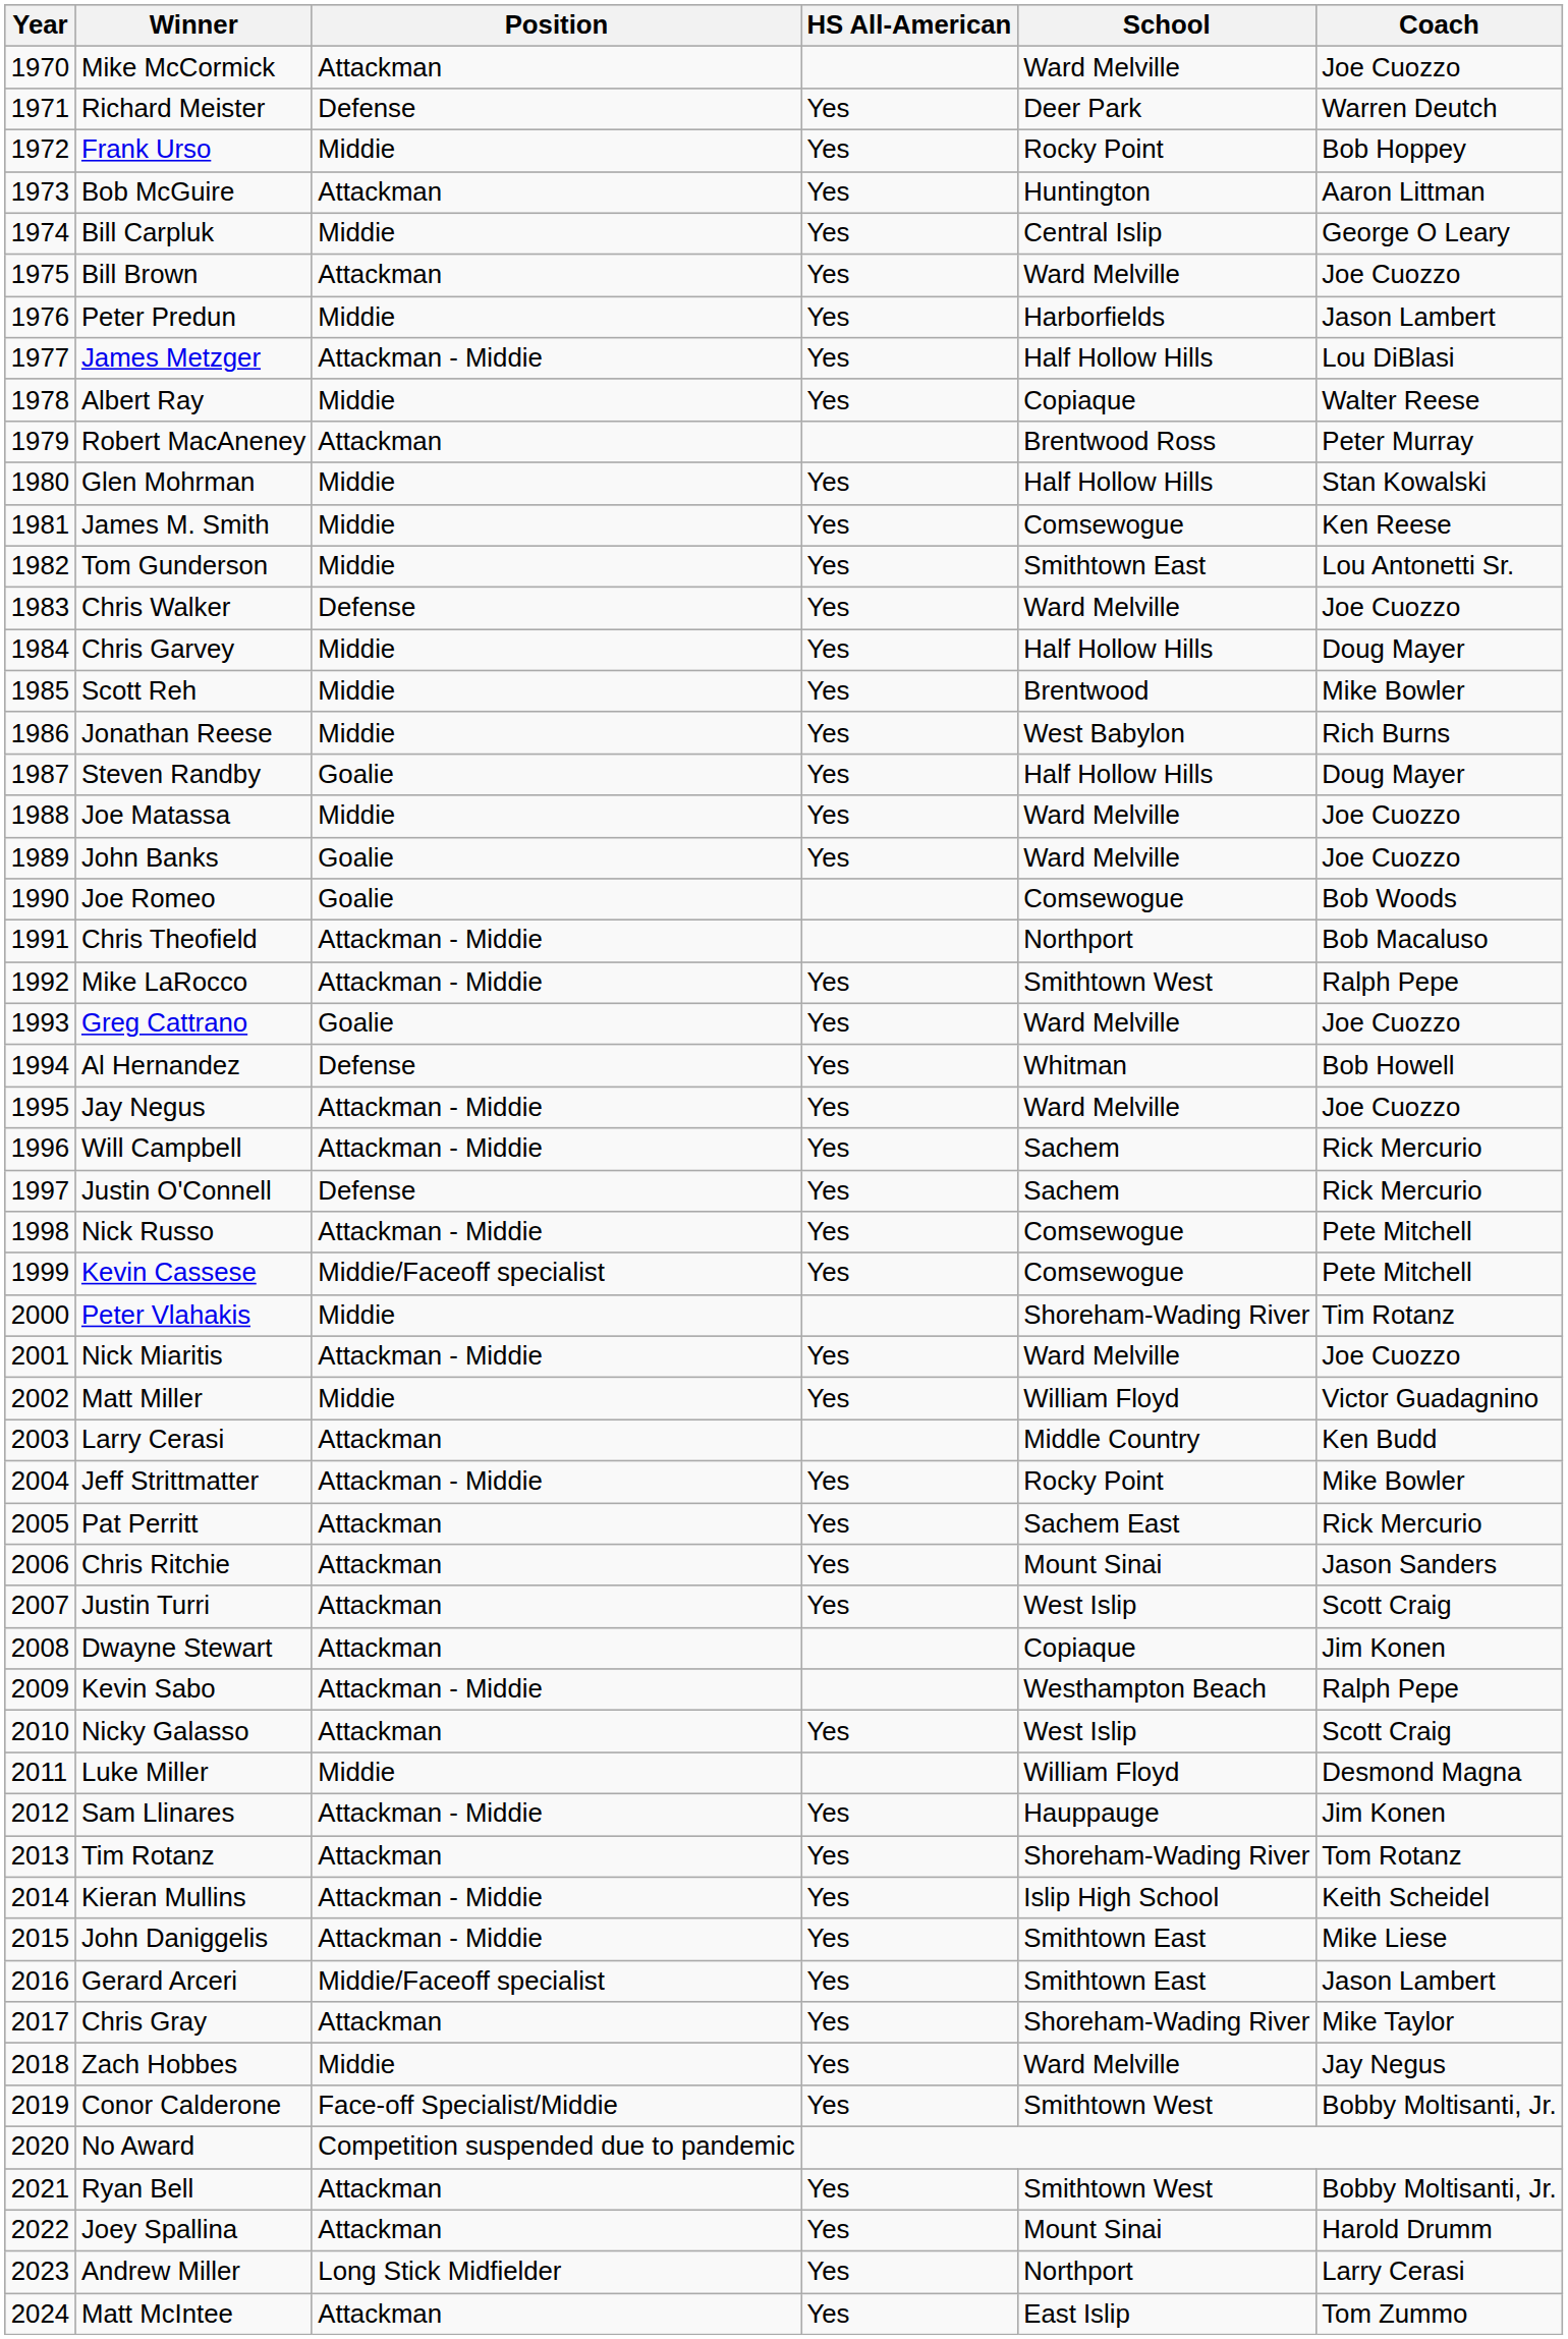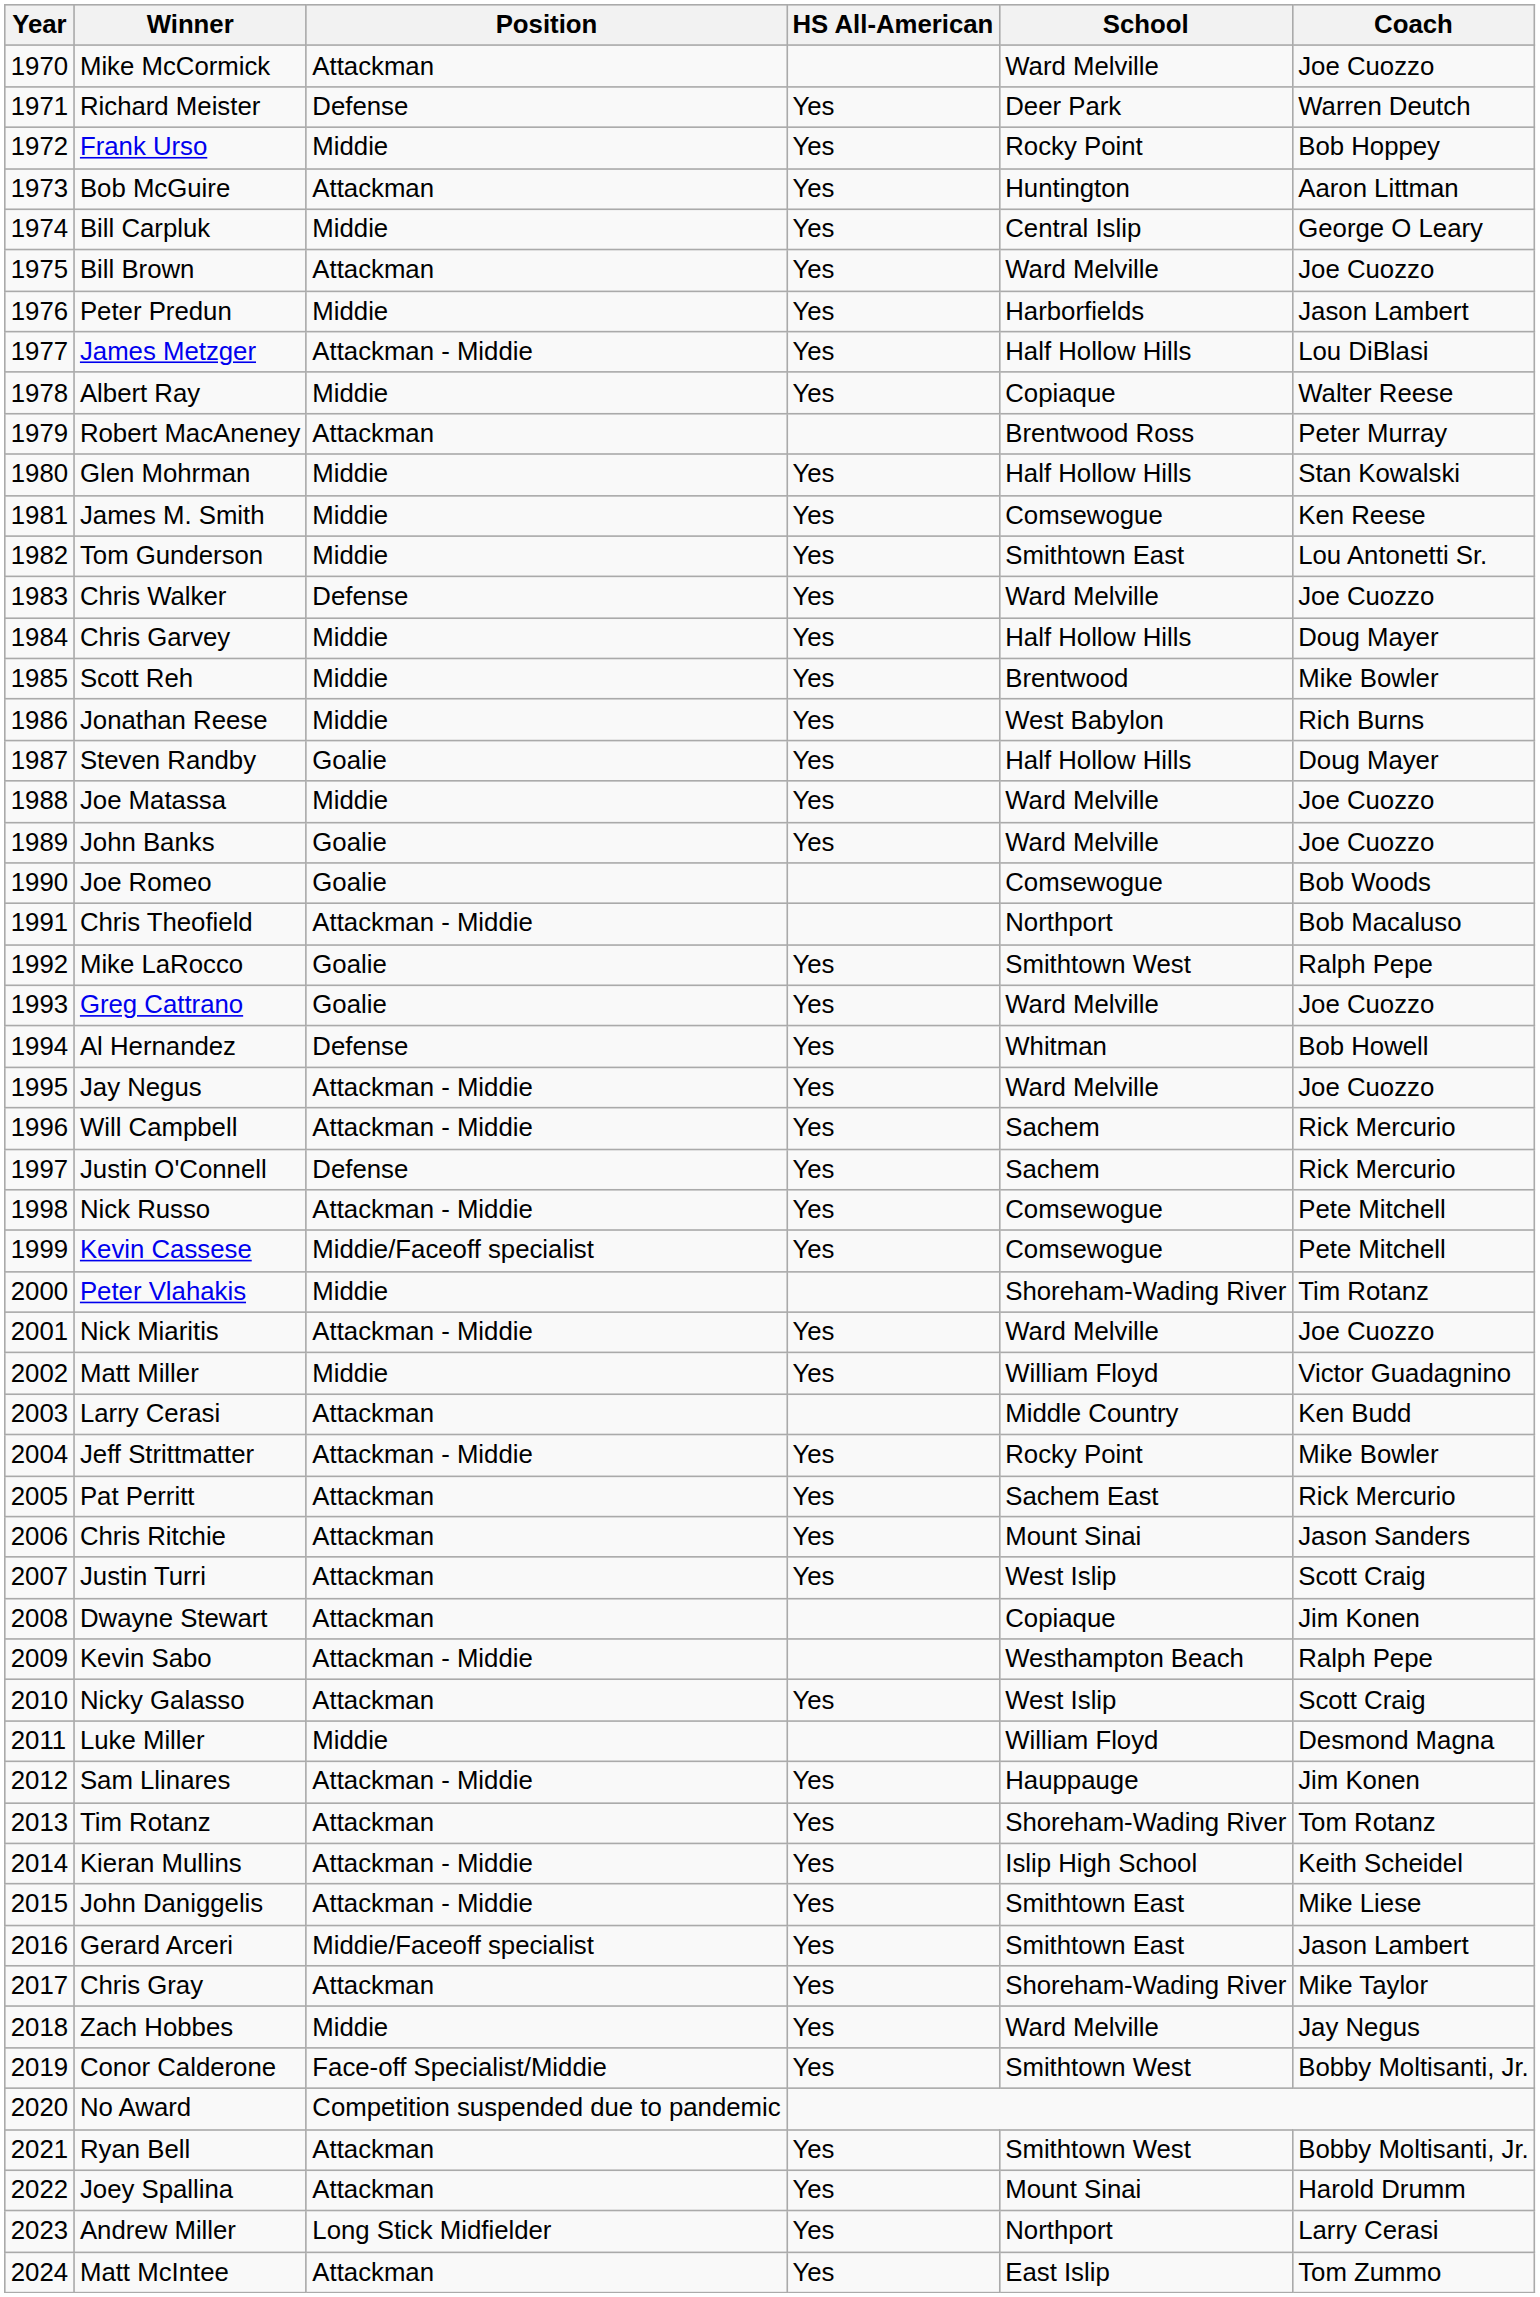 <table class="wikitable sortable">
 <tr>
 <th bgcolor="#e5e5e5">Year</th>
 <th bgcolor="#e5e5e5">Winner</th>
 <th bgcolor="#e5e5e5">Position</th>
 <th bgcolor="#e5e5e5">HS All-American</th>
 <th bgcolor="#e5e5e5">School</th>
 <th bgcolor="#e5e5e5">Coach</th>
 </tr>
 <tr>
 <td>1970</td>
 <td>Mike McCormick</td>
 <td>Attackman</td>
 <td></td>
 <td>Ward Melville</td>
 <td>Joe Cuozzo</td>
 </tr>
 <tr>
 <td>1971</td>
 <td>Richard Meister</td>
 <td>Defense</td>
 <td>Yes</td>
 <td>Deer Park</td>
 <td>Warren Deutch</td>
 </tr>
 <tr>
 <td>1972</td>
 <td><a href='#'>Frank Urso</a></td>
 <td>Middie</td>
 <td>Yes</td>
 <td>Rocky Point</td>
 <td>Bob Hoppey</td>
 </tr>
 <tr>
 <td>1973</td>
 <td>Bob McGuire</td>
 <td>Attackman</td>
 <td>Yes</td>
 <td>Huntington</td>
 <td>Aaron Littman</td>
 </tr>
 <tr>
 <td>1974</td>
 <td>Bill Carpluk</td>
 <td>Middie</td>
 <td>Yes</td>
 <td>Central Islip</td>
 <td>George O Leary</td>
 </tr>
 <tr>
 <td>1975</td>
 <td>Bill Brown</td>
 <td>Attackman</td>
 <td>Yes</td>
 <td>Ward Melville</td>
 <td>Joe Cuozzo</td>
 </tr>
 <tr>
 <td>1976</td>
 <td>Peter Predun</td>
 <td>Middie</td>
 <td>Yes</td>
 <td>Harborfields</td>
 <td>Jason Lambert</td>
 </tr>
 <tr>
 <td>1977</td>
 <td><a href='#'>James Metzger</a></td>
 <td>Attackman - Middie</td>
 <td>Yes</td>
 <td>Half Hollow Hills</td>
 <td>Lou DiBlasi</td>
 </tr>
 <tr>
 <td>1978</td>
 <td>Albert Ray</td>
 <td>Middie</td>
 <td>Yes</td>
 <td>Copiaque</td>
 <td>Walter Reese</td>
 </tr>
 <tr>
 <td>1979</td>
 <td>Robert MacAneney</td>
 <td>Attackman</td>
 <td></td>
 <td>Brentwood Ross</td>
 <td>Peter Murray</td>
 </tr>
 <tr>
 <td>1980</td>
 <td>Glen Mohrman</td>
 <td>Middie</td>
 <td>Yes</td>
 <td>Half Hollow Hills</td>
 <td>Stan Kowalski</td>
 </tr>
 <tr>
 <td>1981</td>
 <td>James M. Smith</td>
 <td>Middie</td>
 <td>Yes</td>
 <td>Comsewogue</td>
 <td>Ken Reese</td>
 </tr>
 <tr>
 <td>1982</td>
 <td>Tom Gunderson</td>
 <td>Middie</td>
 <td>Yes</td>
 <td>Smithtown East</td>
 <td>Lou Antonetti Sr.</td>
 </tr>
 <tr>
 <td>1983</td>
 <td>Chris Walker</td>
 <td>Defense</td>
 <td>Yes</td>
 <td>Ward Melville</td>
 <td>Joe Cuozzo</td>
 </tr>
 <tr>
 <td>1984</td>
 <td>Chris Garvey</td>
 <td>Middie</td>
 <td>Yes</td>
 <td>Half Hollow Hills</td>
 <td>Doug Mayer</td>
 </tr>
 <tr>
 <td>1985</td>
 <td>Scott Reh </td>
 <td>Middie</td>
 <td>Yes</td>
 <td>Brentwood</td>
 <td>Mike Bowler</td>
 </tr>
 <tr>
 <td>1986</td>
 <td>Jonathan Reese </td>
 <td>Middie</td>
 <td>Yes</td>
 <td>West Babylon</td>
 <td>Rich Burns</td>
 </tr>
 <tr>
 <td>1987</td>
 <td>Steven Randby</td>
 <td>Goalie</td>
 <td>Yes</td>
 <td>Half Hollow Hills</td>
 <td>Doug Mayer</td>
 </tr>
 <tr>
 <td>1988</td>
 <td>Joe Matassa</td>
 <td>Middie</td>
 <td>Yes</td>
 <td>Ward Melville</td>
 <td>Joe Cuozzo</td>
 </tr>
 <tr>
 <td>1989</td>
 <td>John Banks</td>
 <td>Goalie</td>
 <td>Yes</td>
 <td>Ward Melville</td>
 <td>Joe Cuozzo</td>
 </tr>
 <tr>
 <td>1990</td>
 <td>Joe Romeo</td>
 <td>Goalie</td>
 <td></td>
 <td>Comsewogue</td>
 <td>Bob Woods</td>
 </tr>
 <tr>
 <td>1991</td>
 <td>Chris Theofield</td>
 <td>Attackman - Middie</td>
 <td></td>
 <td>Northport</td>
 <td>Bob Macaluso</td>
 </tr>
 <tr>
 <td>1992</td>
 <td>Mike LaRocco</td>
-<td>Attackman - Middie</td>
+<td>Goalie</td>
 <td>Yes</td>
 <td>Smithtown West</td>
 <td>Ralph Pepe</td>
 </tr>
 <tr>
 <td>1993</td>
 <td><a href='#'>Greg Cattrano</a></td>
 <td>Goalie</td>
 <td>Yes</td>
 <td>Ward Melville</td>
 <td>Joe Cuozzo</td>
 </tr>
 <tr>
 <td>1994</td>
 <td>Al Hernandez </td>
 <td>Defense</td>
 <td>Yes</td>
 <td>Whitman</td>
 <td>Bob Howell</td>
 </tr>
 <tr>
 <td>1995</td>
 <td>Jay Negus</td>
 <td>Attackman - Middie</td>
 <td>Yes</td>
 <td>Ward Melville</td>
 <td>Joe Cuozzo</td>
 </tr>
 <tr>
 <td>1996</td>
 <td>Will Campbell</td>
 <td>Attackman - Middie</td>
 <td>Yes</td>
 <td>Sachem</td>
 <td>Rick Mercurio</td>
 </tr>
 <tr>
 <td>1997</td>
 <td>Justin O'Connell</td>
 <td>Defense</td>
 <td>Yes</td>
 <td>Sachem</td>
 <td>Rick Mercurio</td>
 </tr>
 <tr>
 <td>1998</td>
 <td>Nick Russo</td>
 <td>Attackman - Middie</td>
 <td>Yes</td>
 <td>Comsewogue</td>
 <td>Pete Mitchell</td>
 </tr>
 <tr>
 <td>1999</td>
 <td><a href='#'>Kevin Cassese</a></td>
 <td>Middie/Faceoff specialist</td>
 <td>Yes</td>
 <td>Comsewogue</td>
 <td>Pete Mitchell</td>
 </tr>
 <tr>
 <td>2000</td>
 <td><a href='#'>Peter Vlahakis</a></td>
 <td>Middie</td>
 <td></td>
 <td>Shoreham-Wading River</td>
 <td>Tim Rotanz</td>
 </tr>
 <tr>
 <td>2001</td>
 <td>Nick Miaritis</td>
 <td>Attackman - Middie</td>
 <td>Yes</td>
 <td>Ward Melville</td>
 <td>Joe Cuozzo</td>
 </tr>
 <tr>
 <td>2002</td>
 <td>Matt Miller</td>
 <td>Middie</td>
 <td>Yes</td>
 <td>William Floyd</td>
 <td>Victor Guadagnino</td>
 </tr>
 <tr>
 <td>2003</td>
 <td>Larry Cerasi </td>
 <td>Attackman</td>
 <td></td>
 <td>Middle Country</td>
 <td>Ken Budd</td>
 </tr>
 <tr>
 <td>2004</td>
 <td>Jeff Strittmatter</td>
 <td>Attackman - Middie</td>
 <td>Yes</td>
 <td>Rocky Point</td>
 <td>Mike Bowler</td>
 </tr>
 <tr>
 <td>2005</td>
 <td>Pat Perritt</td>
 <td>Attackman</td>
 <td>Yes</td>
 <td>Sachem East</td>
 <td>Rick Mercurio</td>
 </tr>
 <tr>
 <td>2006</td>
 <td>Chris Ritchie </td>
 <td>Attackman</td>
 <td>Yes</td>
 <td>Mount Sinai</td>
 <td>Jason Sanders</td>
 </tr>
 <tr>
 <td>2007</td>
 <td>Justin Turri</td>
 <td>Attackman</td>
 <td>Yes</td>
 <td>West Islip</td>
 <td>Scott Craig</td>
 </tr>
 <tr>
 <td>2008</td>
 <td>Dwayne Stewart</td>
 <td>Attackman</td>
 <td></td>
 <td>Copiaque</td>
 <td>Jim Konen</td>
 </tr>
 <tr>
 <td>2009</td>
 <td>Kevin Sabo</td>
 <td>Attackman - Middie</td>
 <td></td>
 <td>Westhampton Beach</td>
 <td>Ralph Pepe</td>
 </tr>
 <tr>
 <td>2010</td>
 <td>Nicky Galasso</td>
 <td>Attackman</td>
 <td>Yes</td>
 <td>West Islip</td>
 <td>Scott Craig</td>
 </tr>
 <tr>
 <td>2011</td>
 <td>Luke Miller </td>
 <td>Middie</td>
 <td></td>
 <td>William Floyd</td>
 <td>Desmond Magna</td>
 </tr>
 <tr>
 <td>2012</td>
 <td>Sam Llinares </td>
 <td>Attackman - Middie</td>
 <td>Yes</td>
 <td>Hauppauge</td>
 <td>Jim Konen</td>
 </tr>
 <tr>
 <td>2013</td>
 <td>Tim Rotanz</td>
 <td>Attackman</td>
 <td>Yes</td>
 <td>Shoreham-Wading River</td>
 <td>Tom Rotanz</td>
 </tr>
 <tr>
 <td>2014</td>
 <td>Kieran Mullins </td>
 <td>Attackman - Middie</td>
 <td>Yes</td>
 <td>Islip High School</td>
 <td>Keith Scheidel</td>
 </tr>
 <tr>
 <td>2015</td>
 <td>John Daniggelis </td>
 <td>Attackman - Middie</td>
 <td>Yes</td>
 <td>Smithtown East</td>
 <td>Mike Liese</td>
 </tr>
 <tr>
 <td>2016</td>
 <td>Gerard Arceri</td>
 <td>Middie/Faceoff specialist</td>
 <td>Yes</td>
 <td>Smithtown East</td>
 <td>Jason Lambert</td>
 </tr>
 <tr>
 <td>2017</td>
 <td>Chris Gray </td>
 <td>Attackman</td>
 <td>Yes</td>
 <td>Shoreham-Wading River</td>
 <td>Mike Taylor</td>
 </tr>
 <tr>
 <td>2018</td>
 <td>Zach Hobbes</td>
 <td>Middie</td>
 <td>Yes</td>
 <td>Ward Melville</td>
 <td>Jay Negus</td>
 </tr>
 <tr>
 <td>2019</td>
 <td>Conor Calderone</td>
 <td>Face-off Specialist/Middie</td>
 <td>Yes</td>
 <td>Smithtown West</td>
 <td>Bobby Moltisanti, Jr.</td>
 </tr>
 <tr>
 <td>2020</td>
 <td>No Award</td>
 <td>Competition suspended due to pandemic</td>
 </tr>
 <tr>
 <td>2021</td>
 <td>Ryan Bell</td>
 <td>Attackman</td>
 <td>Yes</td>
 <td>Smithtown West</td>
 <td>Bobby Moltisanti, Jr.</td>
 </tr>
 <tr>
 <td>2022</td>
 <td>Joey Spallina</td>
 <td>Attackman</td>
 <td>Yes</td>
 <td>Mount Sinai</td>
 <td>Harold Drumm</td>
 </tr>
 <tr>
 <td>2023</td>
 <td>Andrew Miller</td>
 <td>Long Stick Midfielder</td>
 <td>Yes</td>
 <td>Northport</td>
 <td>Larry Cerasi</td>
 </tr>
 <tr>
 <td>2024</td>
 <td>Matt McIntee</td>
 <td>Attackman</td>
 <td>Yes</td>
 <td>East Islip</td>
 <td>Tom Zummo</td>
 </tr>
 </table>
